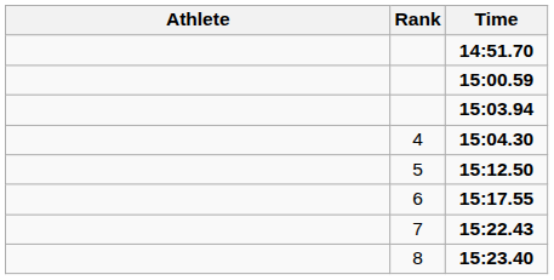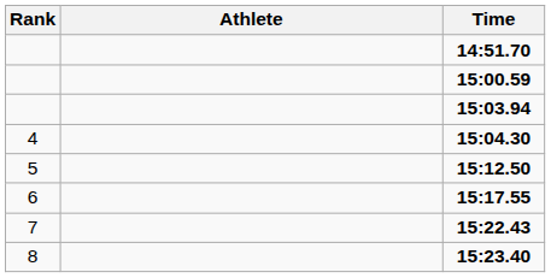 <table class="wikitable">
 <tr>
+<th>Rank</th>
 <th align="center" style="width: 20em">Athlete</th>
-<th>Rank</th>
 <th align="center" style="width: 5em">Time</th>
 </tr>
 <tr>
+<td align="center"></td>
 <td></td>
-<td align="center"></td>
 <td align="center"><strong>14:51.70</strong></td>
 </tr>
 <tr>
+<td align="center"></td>
 <td></td>
-<td align="center"></td>
 <td align="center"><strong>15:00.59</strong></td>
 </tr>
 <tr>
+<td align="center"></td>
 <td></td>
-<td align="center"></td>
 <td align="center"><strong>15:03.94</strong></td>
 </tr>
 <tr>
+<td align="center">4</td>
 <td></td>
-<td align="center">4</td>
 <td align="center"><strong>15:04.30</strong></td>
 </tr>
 <tr>
+<td align="center">5</td>
 <td></td>
-<td align="center">5</td>
 <td align="center"><strong>15:12.50</strong></td>
 </tr>
 <tr>
+<td align="center">6</td>
 <td></td>
-<td align="center">6</td>
 <td align="center"><strong>15:17.55</strong></td>
 </tr>
 <tr>
+<td align="center">7</td>
 <td></td>
-<td align="center">7</td>
 <td align="center"><strong>15:22.43</strong></td>
 </tr>
 <tr>
+<td align="center">8</td>
 <td></td>
-<td align="center">8</td>
 <td align="center"><strong>15:23.40</strong></td>
 </tr>
 </table>
